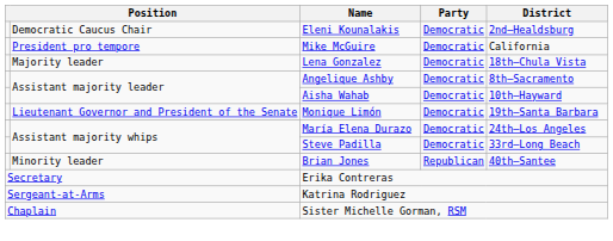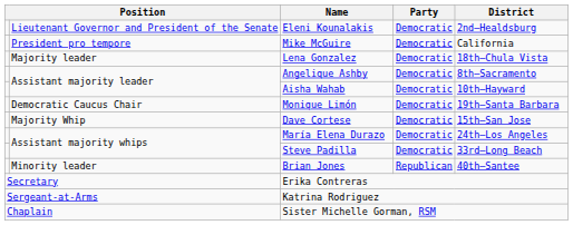 <table class="wikitable" style="font-size:100%">
 <tr>
 <th scope="col" colspan="2" width="220">Position</th>
 <th scope="col" width="150">Name</th>
 <th scope="col" width="70">Party</th>
 <th scope="col" width="150">District</th>
 </tr>
 <tr>
 <td></td>
-<td>Democratic Caucus Chair</td>
+<td><a href='#'>Lieutenant Governor and President of the Senate</a></td>
 <td><a href='#'>Eleni Kounalakis</a></td>
 <td><a href='#'>Democratic</a></td>
 <td><a href='#'>2nd–Healdsburg</a></td>
 </tr>
 <tr>
 <td></td>
 <td><a href='#'>President pro tempore</a></td>
 <td><a href='#'>Mike McGuire</a></td>
 <td><a href='#'>Democratic</a></td>
 <td>California</td>
 </tr>
 <tr>
 <td></td>
 <td>Majority leader</td>
 <td><a href='#'>Lena Gonzalez</a></td>
 <td><a href='#'>Democratic</a></td>
 <td><a href='#'>18th–Chula Vista</a></td>
 </tr>
 <tr>
 <td></td>
 <td rowspan="2">Assistant majority leader</td>
 <td><a href='#'>Angelique Ashby</a></td>
 <td><a href='#'>Democratic</a></td>
 <td><a href='#'>8th–Sacramento</a></td>
 </tr>
 <tr>
 <td></td>
 <td><a href='#'>Aisha Wahab</a></td>
 <td><a href='#'>Democratic</a></td>
 <td><a href='#'>10th–Hayward</a></td>
 </tr>
 <tr>
 <td></td>
-<td><a href='#'>Lieutenant Governor and President of the Senate</a></td>
+<td>Democratic Caucus Chair</td>
 <td><a href='#'>Monique Limón</a></td>
 <td><a href='#'>Democratic</a></td>
 <td><a href='#'>19th–Santa Barbara</a></td>
+</tr>
+<tr>
+<td></td>
+<td>Majority Whip</td>
+<td><a href='#'>Dave Cortese</a></td>
+<td><a href='#'>Democratic</a></td>
+<td><a href='#'>15th–San Jose</a></td>
 </tr>
 <tr>
 <td></td>
 <td rowspan="2">Assistant majority whips</td>
 <td><a href='#'>María Elena Durazo</a></td>
 <td><a href='#'>Democratic</a></td>
 <td><a href='#'>24th–Los Angeles</a></td>
 </tr>
 <tr>
 <td></td>
 <td><a href='#'>Steve Padilla</a></td>
 <td><a href='#'>Democratic</a></td>
 <td><a href='#'>33rd–Long Beach</a></td>
 </tr>
 <tr>
 <td></td>
 <td>Minority leader</td>
 <td><a href='#'>Brian Jones</a></td>
 <td><a href='#'>Republican</a></td>
 <td><a href='#'>40th–Santee</a></td>
 </tr>
 <tr>
 <td scope="row" colspan="2"><a href='#'>Secretary</a></td>
 <td colspan="3">Erika Contreras</td>
 </tr>
 <tr>
 <td scope="row" colspan="2"><a href='#'>Sergeant-at-Arms</a></td>
 <td colspan="3">Katrina Rodriguez</td>
 </tr>
 <tr>
 <td scope="row" colspan="2"><a href='#'>Chaplain</a></td>
 <td colspan="3">Sister Michelle Gorman, <a href='#'>RSM</a></td>
 </tr>
 </table>
